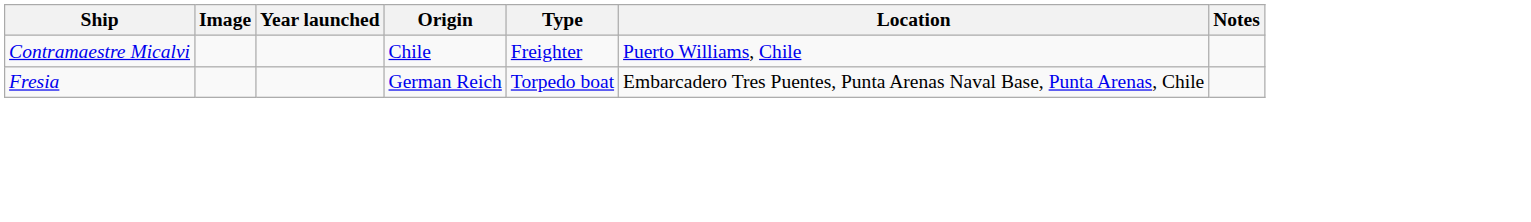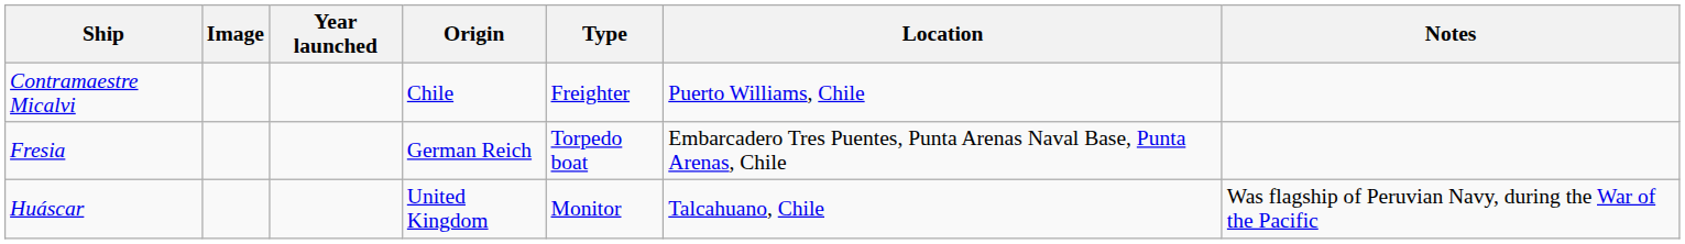 <table class="wikitable sortable">
 <tr>
 <th>Ship</th>
 <th>Image</th>
 <th>Year launched</th>
 <th>Origin</th>
 <th>Type</th>
 <th>Location</th>
 <th>Notes</th>
 </tr>
 <tr>
 <td data-sort-value="Contramaestre" Micalvi><a href='#'><em>Contramaestre Micalvi</em></a></td>
 <td></td>
 <td></td>
 <td> <a href='#'>Chile</a></td>
 <td><a href='#'>Freighter</a></td>
 <td><a href='#'>Puerto Williams</a>, <a href='#'>Chile</a><br></td>
 <td></td>
 </tr>
 <tr>
 <td data-sort-value="Quidora"><a href='#'><em>Fresia</em></a></td>
 <td></td>
 <td></td>
 <td> <a href='#'>German Reich</a></td>
 <td><a href='#'>Torpedo boat</a></td>
 <td>Embarcadero Tres Puentes, Punta Arenas Naval Base, <a href='#'>Punta Arenas</a>, Chile<br></td>
 <td></td>
 </tr>
+<tr>
+<td data-sort-value="Huáscar"><em><a href='#'>Huáscar</a></em></td>
+<td></td>
+<td></td>
+<td> <a href='#'>United Kingdom</a></td>
+<td><a href='#'>Monitor</a></td>
+<td><a href='#'>Talcahuano</a>, <a href='#'>Chile</a><br></td>
+<td>Was flagship of Peruvian Navy, during the <a href='#'>War of the Pacific</a></td>
+</tr>
 </table>
